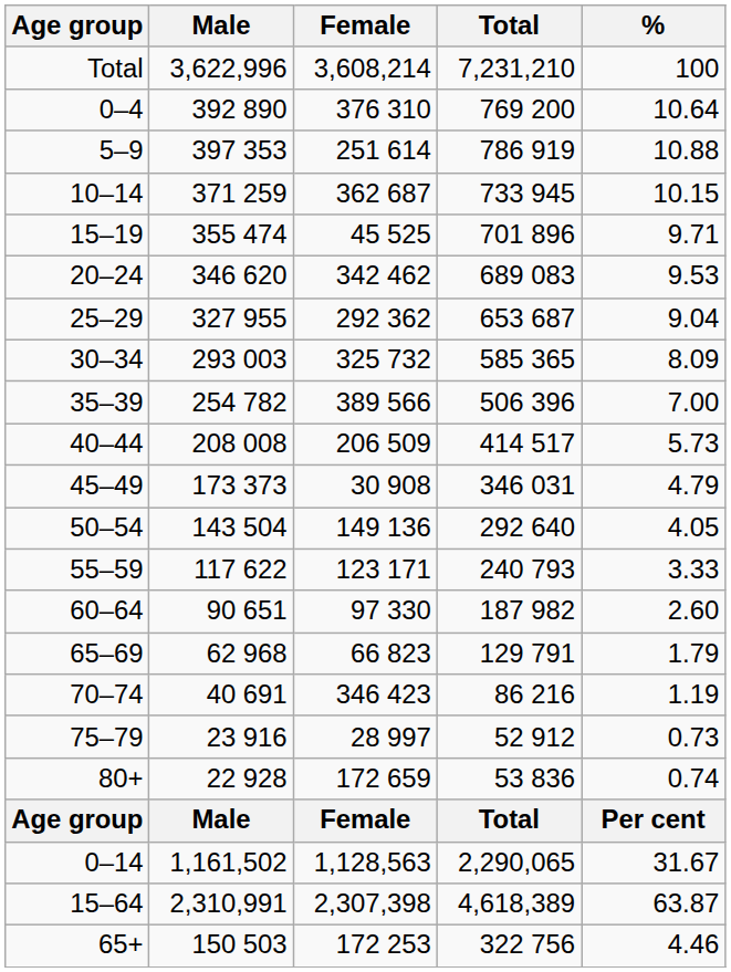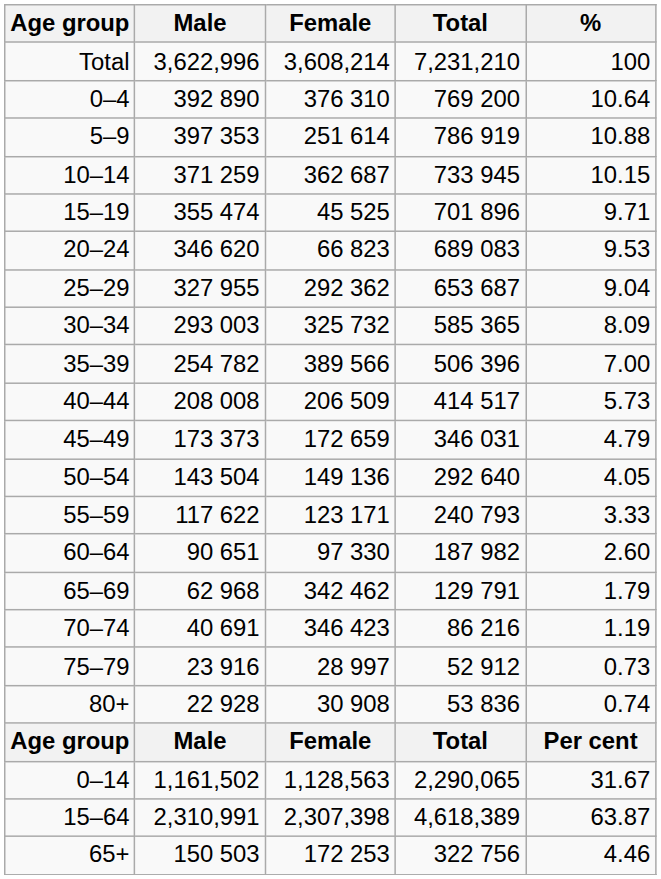 <table class="wikitable">
 <tr>
 <th width="80pt">Age group</th>
 <th width="80pt">Male</th>
 <th width="80pt">Female</th>
 <th width="80pt">Total</th>
 <th width="80pt">%</th>
 </tr>
 <tr>
 <td align="right">Total</td>
 <td align="right">3,622,996</td>
 <td align="right">3,608,214</td>
 <td align="right">7,231,210</td>
 <td align="right">100</td>
 </tr>
 <tr>
 <td align="right">0–4</td>
 <td align="right">392 890</td>
 <td align="right">376 310</td>
 <td align="right">769 200</td>
 <td align="right">10.64</td>
 </tr>
 <tr>
 <td align="right">5–9</td>
 <td align="right">397 353</td>
 <td align="right">251 614</td>
 <td align="right">786 919</td>
 <td align="right">10.88</td>
 </tr>
 <tr>
 <td align="right">10–14</td>
 <td align="right">371 259</td>
 <td align="right">362 687</td>
 <td align="right">733 945</td>
 <td align="right">10.15</td>
 </tr>
 <tr>
 <td align="right">15–19</td>
 <td align="right">355 474</td>
 <td align="right">45 525</td>
 <td align="right">701 896</td>
 <td align="right">9.71</td>
 </tr>
 <tr>
 <td align="right">20–24</td>
 <td align="right">346 620</td>
-<td align="right">342 462</td>
+<td align="right">66 823</td>
 <td align="right">689 083</td>
 <td align="right">9.53</td>
 </tr>
 <tr>
 <td align="right">25–29</td>
 <td align="right">327 955</td>
 <td align="right">292 362</td>
 <td align="right">653 687</td>
 <td align="right">9.04</td>
 </tr>
 <tr>
 <td align="right">30–34</td>
 <td align="right">293 003</td>
 <td align="right">325 732</td>
 <td align="right">585 365</td>
 <td align="right">8.09</td>
 </tr>
 <tr>
 <td align="right">35–39</td>
 <td align="right">254 782</td>
 <td align="right">389 566</td>
 <td align="right">506 396</td>
 <td align="right">7.00</td>
 </tr>
 <tr>
 <td align="right">40–44</td>
 <td align="right">208 008</td>
 <td align="right">206 509</td>
 <td align="right">414 517</td>
 <td align="right">5.73</td>
 </tr>
 <tr>
 <td align="right">45–49</td>
 <td align="right">173 373</td>
-<td align="right">30 908</td>
+<td align="right">172 659</td>
 <td align="right">346 031</td>
 <td align="right">4.79</td>
 </tr>
 <tr>
 <td align="right">50–54</td>
 <td align="right">143 504</td>
 <td align="right">149 136</td>
 <td align="right">292 640</td>
 <td align="right">4.05</td>
 </tr>
 <tr>
 <td align="right">55–59</td>
 <td align="right">117 622</td>
 <td align="right">123 171</td>
 <td align="right">240 793</td>
 <td align="right">3.33</td>
 </tr>
 <tr>
 <td align="right">60–64</td>
 <td align="right">90 651</td>
 <td align="right">97 330</td>
 <td align="right">187 982</td>
 <td align="right">2.60</td>
 </tr>
 <tr>
 <td align="right">65–69</td>
 <td align="right">62 968</td>
-<td align="right">66 823</td>
+<td align="right">342 462</td>
 <td align="right">129 791</td>
 <td align="right">1.79</td>
 </tr>
 <tr>
 <td align="right">70–74</td>
 <td align="right">40 691</td>
 <td align="right">346 423</td>
 <td align="right">86 216</td>
 <td align="right">1.19</td>
 </tr>
 <tr>
 <td align="right">75–79</td>
 <td align="right">23 916</td>
 <td align="right">28 997</td>
 <td align="right">52 912</td>
 <td align="right">0.73</td>
 </tr>
 <tr>
 <td align="right">80+</td>
 <td align="right">22 928</td>
-<td align="right">172 659</td>
+<td align="right">30 908</td>
 <td align="right">53 836</td>
 <td align="right">0.74</td>
 </tr>
 <tr>
 <th width="50">Age group</th>
 <th width="80pt">Male</th>
 <th width="80">Female</th>
 <th width="80">Total</th>
 <th width="50">Per cent</th>
 </tr>
 <tr>
 <td align="right">0–14</td>
 <td align="right">1,161,502</td>
 <td align="right">1,128,563</td>
 <td align="right">2,290,065</td>
 <td align="right">31.67</td>
 </tr>
 <tr>
 <td align="right">15–64</td>
 <td align="right">2,310,991</td>
 <td align="right">2,307,398</td>
 <td align="right">4,618,389</td>
 <td align="right">63.87</td>
 </tr>
 <tr>
 <td align="right">65+</td>
 <td align="right">150 503</td>
 <td align="right">172 253</td>
 <td align="right">322 756</td>
 <td align="right">4.46</td>
 </tr>
 <tr>
 </tr>
 </table>
